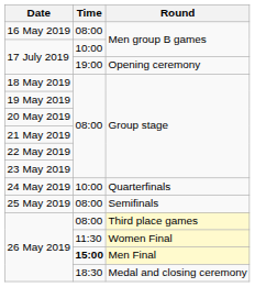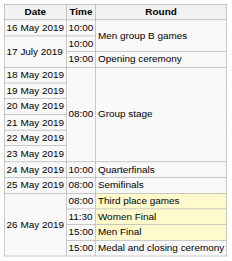 <table class="wikitable">
 <tr>
 <th>Date</th>
 <th>Time</th>
 <th>Round</th>
 </tr>
 <tr>
 <td>16 May 2019</td>
-<td>08:00</td>
+<td>10:00</td>
 <td rowspan=2>Men group B games</td>
 </tr>
 <tr>
 <td rowspan=2>17 July 2019</td>
 <td>10:00</td>
 </tr>
 <tr>
 <td>19:00</td>
 <td>Opening ceremony</td>
 </tr>
 <tr>
 <td>18 May 2019</td>
 <td rowspan=6>08:00</td>
 <td rowspan=6>Group stage</td>
 </tr>
 <tr>
 <td>19 May 2019</td>
 </tr>
 <tr>
 <td>20 May 2019</td>
 </tr>
 <tr>
 <td>21 May 2019</td>
 </tr>
 <tr>
 <td>22 May 2019</td>
 </tr>
 <tr>
 <td>23 May 2019</td>
 </tr>
 <tr>
 <td>24 May 2019</td>
 <td>10:00</td>
 <td>Quarterfinals</td>
 </tr>
 <tr>
 <td>25 May 2019</td>
 <td>08:00</td>
 <td>Semifinals</td>
 </tr>
 <tr>
 <td rowspan=4>26 May 2019</td>
 <td>08:00</td>
 <td style="background:lemonchiffon">Third place games</td>
 </tr>
 <tr>
 <td>11:30</td>
 <td style="background:lemonchiffon">Women Final</td>
 </tr>
 <tr>
-<td><strong>15:00</strong></td>
+<td>15:00</td>
 <td style="background:lemonchiffon">Men Final</td>
 </tr>
 <tr>
-<td>18:30</td>
+<td>15:00</td>
 <td>Medal and closing ceremony</td>
 </tr>
 </table>
